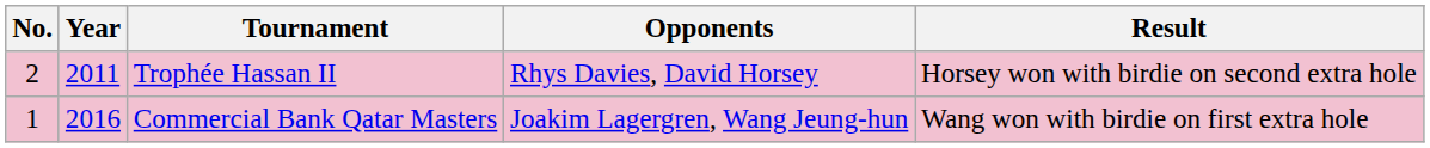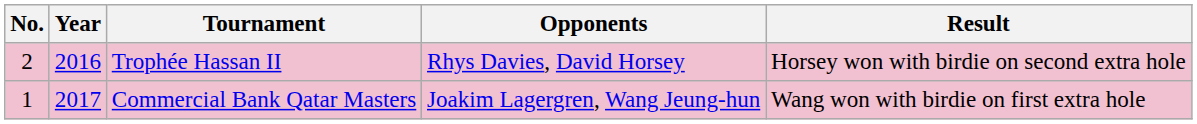 <table class="wikitable" style="font-size:95%;">
 <tr>
 <th>No.</th>
 <th>Year</th>
 <th>Tournament</th>
 <th>Opponents</th>
 <th>Result</th>
 </tr>
 <tr style="background:#F2C1D1;">
 <td align=center>2</td>
-<td><a href='#'>2011</a></td>
+<td><a href='#'>2016</a></td>
 <td><a href='#'>Trophée Hassan II</a></td>
 <td> <a href='#'>Rhys Davies</a>,  <a href='#'>David Horsey</a></td>
 <td>Horsey won with birdie on second extra hole</td>
 </tr>
 <tr style="background:#F2C1D1;">
 <td align=center>1</td>
-<td><a href='#'>2016</a></td>
+<td><a href='#'>2017</a></td>
 <td><a href='#'>Commercial Bank Qatar Masters</a></td>
 <td> <a href='#'>Joakim Lagergren</a>,  <a href='#'>Wang Jeung-hun</a></td>
 <td>Wang won with birdie on first extra hole</td>
 </tr>
 </table>
